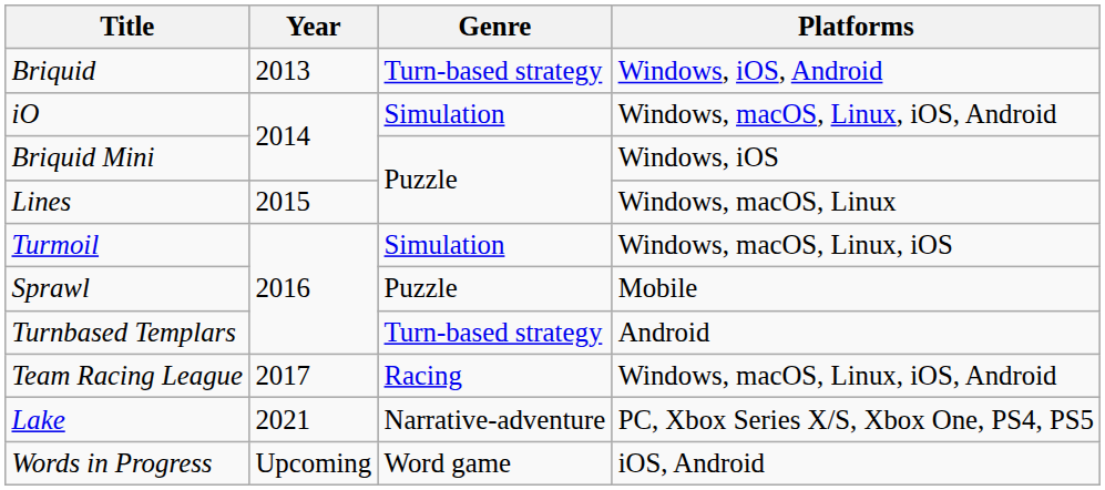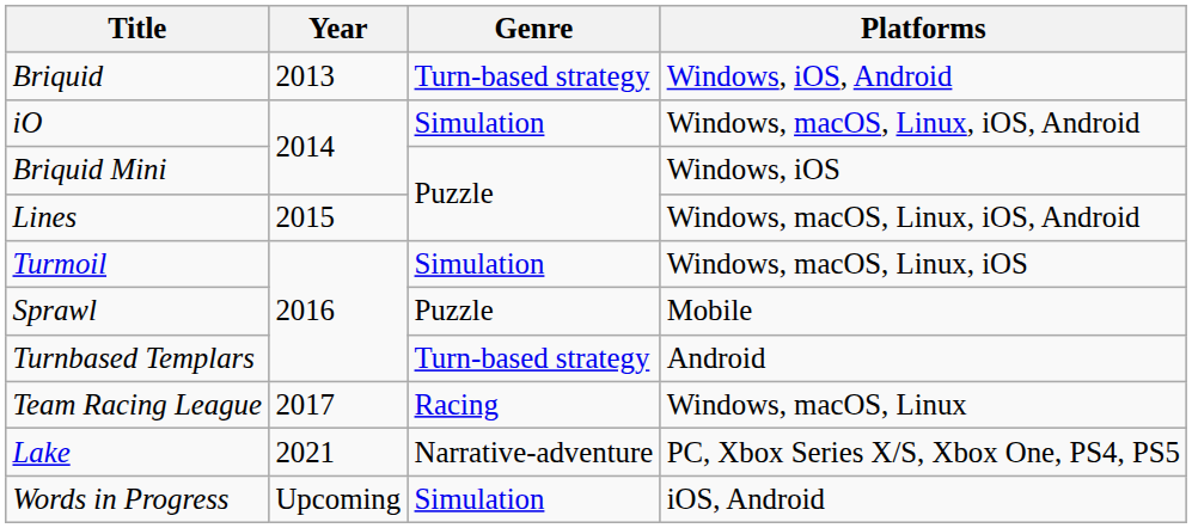 <table class="wikitable">
 <tr>
 <th>Title</th>
 <th>Year</th>
 <th>Genre</th>
 <th>Platforms</th>
 </tr>
 <tr>
 <td><em>Briquid</em></td>
 <td>2013</td>
 <td><a href='#'>Turn-based strategy</a></td>
 <td><a href='#'>Windows</a>, <a href='#'>iOS</a>, <a href='#'>Android</a></td>
 </tr>
 <tr>
 <td><em>iO</em></td>
 <td rowspan=2>2014</td>
 <td><a href='#'>Simulation</a></td>
 <td>Windows, <a href='#'>macOS</a>, <a href='#'>Linux</a>, iOS, Android</td>
 </tr>
 <tr>
 <td><em>Briquid Mini</em></td>
 <td rowspan=2>Puzzle</td>
 <td>Windows, iOS</td>
 </tr>
 <tr>
 <td><em>Lines</em></td>
 <td>2015</td>
-<td>Windows, macOS, Linux</td>
+<td>Windows, macOS, Linux, iOS, Android</td>
 </tr>
 <tr>
 <td><em><a href='#'>Turmoil</a></em></td>
 <td rowspan=3>2016</td>
 <td><a href='#'>Simulation</a></td>
 <td>Windows, macOS, Linux, iOS</td>
 </tr>
 <tr>
 <td><em>Sprawl</em></td>
 <td>Puzzle</td>
 <td>Mobile</td>
 </tr>
 <tr>
 <td><em>Turnbased Templars</em></td>
 <td><a href='#'>Turn-based strategy</a></td>
 <td>Android</td>
 </tr>
 <tr>
 <td><em>Team Racing League</em></td>
 <td>2017</td>
 <td><a href='#'>Racing</a></td>
-<td>Windows, macOS, Linux, iOS, Android</td>
+<td>Windows, macOS, Linux</td>
 </tr>
 <tr>
 <td><em><a href='#'>Lake</a></em></td>
 <td>2021</td>
 <td>Narrative-adventure</td>
 <td>PC, Xbox Series X/S, Xbox One, PS4, PS5</td>
 </tr>
 <tr>
 <td><em>Words in Progress</em></td>
 <td>Upcoming</td>
-<td>Word game</td>
+<td><a href='#'>Simulation</a></td>
 <td>iOS, Android</td>
 </tr>
 </table>
